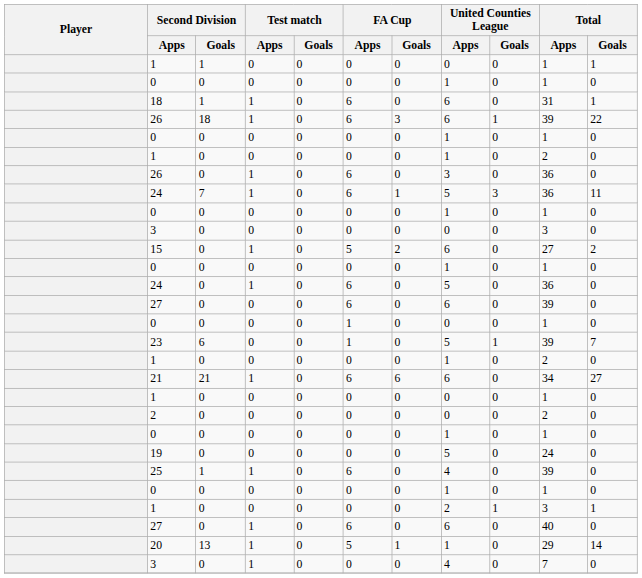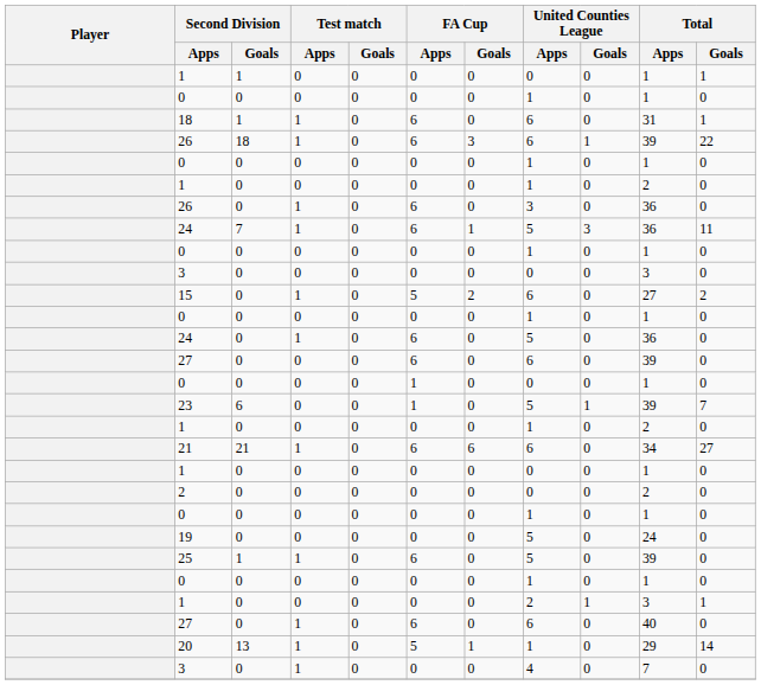 <table class="wikitable plainrowheaders sortable">
 <tr>
 <th rowspan=2 style="width:20em"scope=col>Player</th>
 <th colspan=2 style="width:10em"scope=col>Second Division</th>
 <th colspan=2 style="width:10em"scope=col>Test match</th>
 <th colspan=2 style="width:10em"scope=col>FA Cup</th>
 <th colspan=2 style="width:10em"scope=col>United Counties League</th>
 <th colspan=2 style="width:10em"scope=col>Total</th>
 </tr>
 <tr>
 <th style="width:5em">Apps</th>
 <th style="width:5em">Goals</th>
 <th style="width:5em">Apps</th>
 <th style="width:5em">Goals</th>
 <th style="width:5em">Apps</th>
 <th style="width:5em">Goals</th>
 <th style="width:5em">Apps</th>
 <th style="width:5em">Goals</th>
 <th style="width:5em">Apps</th>
 <th style="width:5em">Goals</th>
 </tr>
 <tr>
 <th scope=row></th>
 <td>1</td>
 <td>1</td>
 <td>0</td>
 <td>0</td>
 <td>0</td>
 <td>0</td>
 <td>0</td>
 <td>0</td>
 <td>1</td>
 <td>1</td>
 </tr>
 <tr>
 <th scope=row></th>
 <td>0</td>
 <td>0</td>
 <td>0</td>
 <td>0</td>
 <td>0</td>
 <td>0</td>
 <td>1</td>
 <td>0</td>
 <td>1</td>
 <td>0</td>
 </tr>
 <tr>
 <th scope=row></th>
 <td>18</td>
 <td>1</td>
 <td>1</td>
 <td>0</td>
 <td>6</td>
 <td>0</td>
 <td>6</td>
 <td>0</td>
 <td>31</td>
 <td>1</td>
 </tr>
 <tr>
 <th scope=row></th>
 <td>26</td>
 <td>18</td>
 <td>1</td>
 <td>0</td>
 <td>6</td>
 <td>3</td>
 <td>6</td>
 <td>1</td>
 <td>39</td>
 <td>22</td>
 </tr>
 <tr>
 <th scope=row></th>
 <td>0</td>
 <td>0</td>
 <td>0</td>
 <td>0</td>
 <td>0</td>
 <td>0</td>
 <td>1</td>
 <td>0</td>
 <td>1</td>
 <td>0</td>
 </tr>
 <tr>
 <th scope=row></th>
 <td>1</td>
 <td>0</td>
 <td>0</td>
 <td>0</td>
 <td>0</td>
 <td>0</td>
 <td>1</td>
 <td>0</td>
 <td>2</td>
 <td>0</td>
 </tr>
 <tr>
 <th scope=row></th>
 <td>26</td>
 <td>0</td>
 <td>1</td>
 <td>0</td>
 <td>6</td>
 <td>0</td>
 <td>3</td>
 <td>0</td>
 <td>36</td>
 <td>0</td>
 </tr>
 <tr>
 <th scope=row></th>
 <td>24</td>
 <td>7</td>
 <td>1</td>
 <td>0</td>
 <td>6</td>
 <td>1</td>
 <td>5</td>
 <td>3</td>
 <td>36</td>
 <td>11</td>
 </tr>
 <tr>
 <th scope=row></th>
 <td>0</td>
 <td>0</td>
 <td>0</td>
 <td>0</td>
 <td>0</td>
 <td>0</td>
 <td>1</td>
 <td>0</td>
 <td>1</td>
 <td>0</td>
 </tr>
 <tr>
 <th scope=row></th>
 <td>3</td>
 <td>0</td>
 <td>0</td>
 <td>0</td>
 <td>0</td>
 <td>0</td>
 <td>0</td>
 <td>0</td>
 <td>3</td>
 <td>0</td>
 </tr>
 <tr>
 <th scope=row></th>
 <td>15</td>
 <td>0</td>
 <td>1</td>
 <td>0</td>
 <td>5</td>
 <td>2</td>
 <td>6</td>
 <td>0</td>
 <td>27</td>
 <td>2</td>
 </tr>
 <tr>
 <th scope=row></th>
 <td>0</td>
 <td>0</td>
 <td>0</td>
 <td>0</td>
 <td>0</td>
 <td>0</td>
 <td>1</td>
 <td>0</td>
 <td>1</td>
 <td>0</td>
 </tr>
 <tr>
 <th scope=row></th>
 <td>24</td>
 <td>0</td>
 <td>1</td>
 <td>0</td>
 <td>6</td>
 <td>0</td>
 <td>5</td>
 <td>0</td>
 <td>36</td>
 <td>0</td>
 </tr>
 <tr>
 <th scope=row></th>
 <td>27</td>
 <td>0</td>
 <td>0</td>
 <td>0</td>
 <td>6</td>
 <td>0</td>
 <td>6</td>
 <td>0</td>
 <td>39</td>
 <td>0</td>
 </tr>
 <tr>
 <th scope=row></th>
 <td>0</td>
 <td>0</td>
 <td>0</td>
 <td>0</td>
 <td>1</td>
 <td>0</td>
 <td>0</td>
 <td>0</td>
 <td>1</td>
 <td>0</td>
 </tr>
 <tr>
 <th scope=row></th>
 <td>23</td>
 <td>6</td>
 <td>0</td>
 <td>0</td>
 <td>1</td>
 <td>0</td>
 <td>5</td>
 <td>1</td>
 <td>39</td>
 <td>7</td>
 </tr>
 <tr>
 <th scope=row></th>
 <td>1</td>
 <td>0</td>
 <td>0</td>
 <td>0</td>
 <td>0</td>
 <td>0</td>
 <td>1</td>
 <td>0</td>
 <td>2</td>
 <td>0</td>
 </tr>
 <tr>
 <th scope=row></th>
 <td>21</td>
 <td>21</td>
 <td>1</td>
 <td>0</td>
 <td>6</td>
 <td>6</td>
 <td>6</td>
 <td>0</td>
 <td>34</td>
 <td>27</td>
 </tr>
 <tr>
 <th scope=row></th>
 <td>1</td>
 <td>0</td>
 <td>0</td>
 <td>0</td>
 <td>0</td>
 <td>0</td>
 <td>0</td>
 <td>0</td>
 <td>1</td>
 <td>0</td>
 </tr>
 <tr>
 <th scope=row></th>
 <td>2</td>
 <td>0</td>
 <td>0</td>
 <td>0</td>
 <td>0</td>
 <td>0</td>
 <td>0</td>
 <td>0</td>
 <td>2</td>
 <td>0</td>
 </tr>
 <tr>
 <th scope=row></th>
 <td>0</td>
 <td>0</td>
 <td>0</td>
 <td>0</td>
 <td>0</td>
 <td>0</td>
 <td>1</td>
 <td>0</td>
 <td>1</td>
 <td>0</td>
 </tr>
 <tr>
 <th scope=row></th>
 <td>19</td>
 <td>0</td>
 <td>0</td>
 <td>0</td>
 <td>0</td>
 <td>0</td>
 <td>5</td>
 <td>0</td>
 <td>24</td>
 <td>0</td>
 </tr>
 <tr>
 <th scope=row></th>
 <td>25</td>
 <td>1</td>
 <td>1</td>
 <td>0</td>
 <td>6</td>
 <td>0</td>
-<td>4</td>
+<td>5</td>
 <td>0</td>
 <td>39</td>
 <td>0</td>
 </tr>
 <tr>
 <th scope=row></th>
 <td>0</td>
 <td>0</td>
 <td>0</td>
 <td>0</td>
 <td>0</td>
 <td>0</td>
 <td>1</td>
 <td>0</td>
 <td>1</td>
 <td>0</td>
 </tr>
 <tr>
 <th scope=row></th>
 <td>1</td>
 <td>0</td>
 <td>0</td>
 <td>0</td>
 <td>0</td>
 <td>0</td>
 <td>2</td>
 <td>1</td>
 <td>3</td>
 <td>1</td>
 </tr>
 <tr>
 <th scope=row></th>
 <td>27</td>
 <td>0</td>
 <td>1</td>
 <td>0</td>
 <td>6</td>
 <td>0</td>
 <td>6</td>
 <td>0</td>
 <td>40</td>
 <td>0</td>
 </tr>
 <tr>
 <th scope=row></th>
 <td>20</td>
 <td>13</td>
 <td>1</td>
 <td>0</td>
 <td>5</td>
 <td>1</td>
 <td>1</td>
 <td>0</td>
 <td>29</td>
 <td>14</td>
 </tr>
 <tr>
 <th scope=row></th>
 <td>3</td>
 <td>0</td>
 <td>1</td>
 <td>0</td>
 <td>0</td>
 <td>0</td>
 <td>4</td>
 <td>0</td>
 <td>7</td>
 <td>0</td>
 </tr>
 <tr>
 </tr>
 </table>
